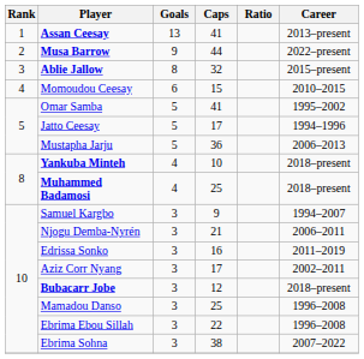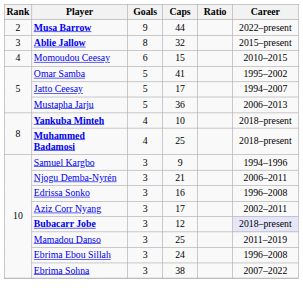 <table class="wikitable sortable" style="text-align:center;">
 <tr>
 <th width=30px>Rank</th>
 <th style="width:150px;">Player</th>
 <th width=50px>Goals</th>
 <th width=50px>Caps</th>
 <th width=50px>Ratio</th>
 <th style="width:100px;">Career</th>
-</tr>
-<tr>
-<td>1</td>
-<td style="text-align: left;"><strong><a href='#'>Assan Ceesay</a></strong></td>
-<td>13</td>
-<td>41</td>
-<td></td>
-<td>2013–present</td>
 </tr>
 <tr>
 <td>2</td>
 <td style="text-align: left;"><strong><a href='#'>Musa Barrow</a></strong></td>
 <td>9</td>
 <td>44</td>
 <td></td>
 <td>2022–present</td>
 </tr>
 <tr>
 <td>3</td>
 <td style="text-align: left;"><strong><a href='#'>Ablie Jallow</a></strong></td>
 <td>8</td>
 <td>32</td>
 <td></td>
 <td>2015–present</td>
 </tr>
 <tr>
 <td>4</td>
 <td style="text-align: left;"><a href='#'>Momoudou Ceesay</a></td>
 <td>6</td>
 <td>15</td>
 <td></td>
 <td>2010–2015</td>
 </tr>
 <tr>
 <td rowspan=3>5</td>
 <td style="text-align: left;"><a href='#'>Omar Samba</a></td>
 <td>5</td>
 <td>41</td>
 <td></td>
 <td>1995–2002</td>
 </tr>
 <tr>
 <td style="text-align: left;"><a href='#'>Jatto Ceesay</a></td>
 <td>5</td>
 <td>17</td>
 <td></td>
-<td>1994–1996</td>
+<td>1994–2007</td>
 </tr>
 <tr>
 <td style="text-align: left;"><a href='#'>Mustapha Jarju</a></td>
 <td>5</td>
 <td>36</td>
 <td></td>
 <td>2006–2013</td>
 </tr>
 <tr>
 <td rowspan=2>8</td>
 <td style="text-align: left;"><strong><a href='#'>Yankuba Minteh</a></strong></td>
 <td>4</td>
 <td>10</td>
 <td></td>
 <td>2018–present</td>
 </tr>
 <tr>
 <td style="text-align: left;"><strong><a href='#'>Muhammed Badamosi</a></strong></td>
 <td>4</td>
 <td>25</td>
 <td></td>
 <td>2018–present</td>
 </tr>
 <tr>
 <td rowspan=8>10</td>
 <td style="text-align: left;"><a href='#'>Samuel Kargbo</a></td>
 <td>3</td>
 <td>9</td>
 <td></td>
-<td>1994–2007</td>
+<td>1994–1996</td>
 </tr>
 <tr>
 <td style="text-align: left;"><a href='#'>Njogu Demba-Nyrén</a></td>
 <td>3</td>
 <td>21</td>
 <td></td>
 <td>2006–2011</td>
 </tr>
 <tr>
 <td style="text-align: left;"><a href='#'>Edrissa Sonko</a></td>
 <td>3</td>
 <td>16</td>
 <td></td>
-<td>2011–2019</td>
+<td>1996–2008</td>
 </tr>
 <tr>
 <td style="text-align: left;"><a href='#'>Aziz Corr Nyang</a></td>
 <td>3</td>
 <td>17</td>
 <td></td>
 <td>2002–2011</td>
 </tr>
 <tr>
 <td style="text-align: left;"><strong><a href='#'>Bubacarr Jobe</a></strong></td>
 <td>3</td>
 <td>12</td>
 <td></td>
-<td>2018–present</td>
+<td style="background: lavender;">2018–present</td>
 </tr>
 <tr>
 <td style="text-align: left;"><a href='#'>Mamadou Danso</a></td>
 <td>3</td>
 <td>25</td>
 <td></td>
-<td>1996–2008</td>
+<td>2011–2019</td>
 </tr>
 <tr>
 <td style="text-align: left;"><a href='#'>Ebrima Ebou Sillah</a></td>
 <td>3</td>
-<td>22</td>
+<td>24</td>
 <td></td>
 <td>1996–2008</td>
 </tr>
 <tr>
 <td style="text-align: left;"><a href='#'>Ebrima Sohna</a></td>
 <td>3</td>
 <td>38</td>
 <td></td>
 <td>2007–2022</td>
 </tr>
 <tr>
 </tr>
 </table>
